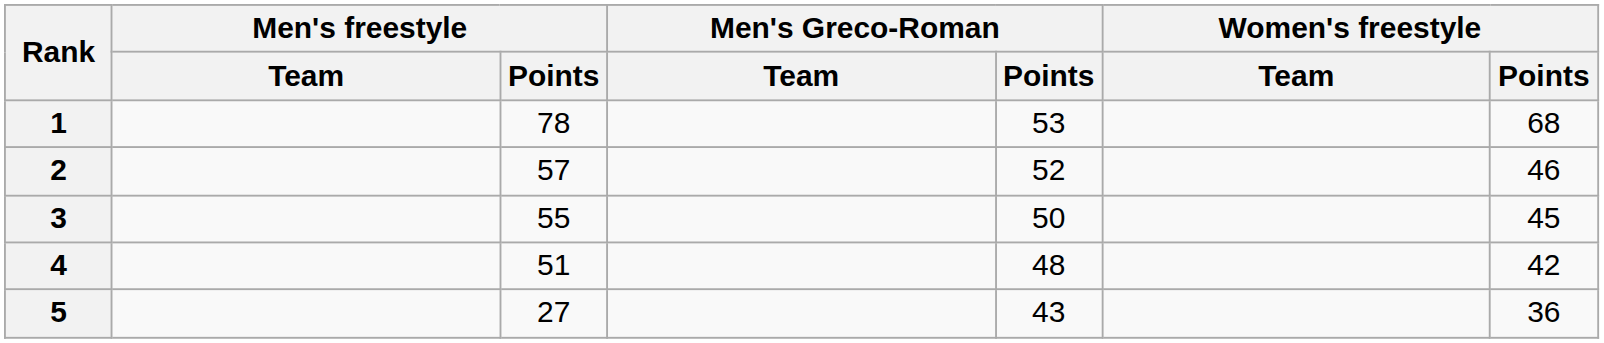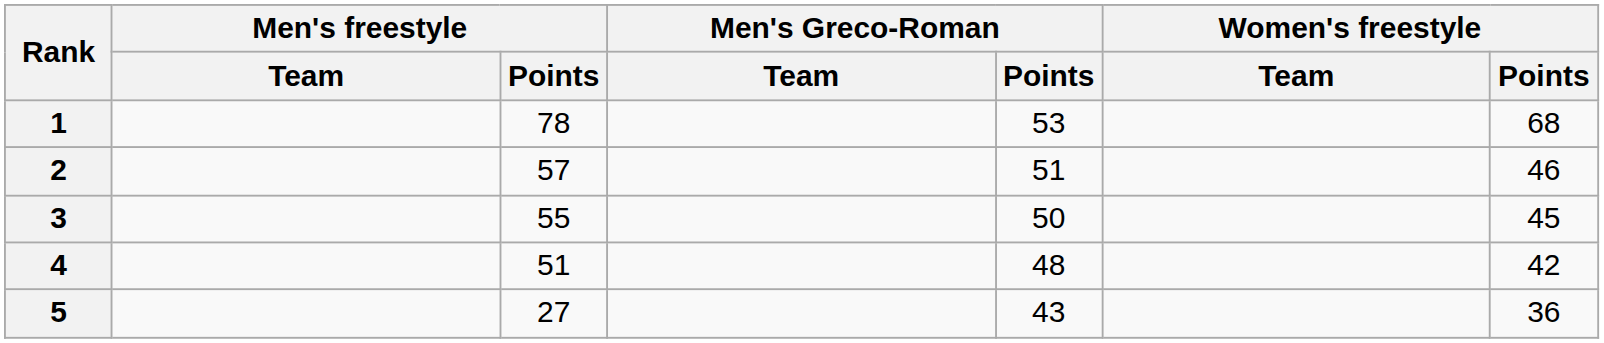 <table class="wikitable" style="text-align:center;">
 <tr>
 <th rowspan="2" width="50">Rank</th>
 <th colspan="2">Men's freestyle</th>
 <th colspan="2">Men's Greco-Roman</th>
 <th colspan="2">Women's freestyle</th>
 </tr>
 <tr>
 <th width="200">Team</th>
 <th width="50">Points</th>
 <th width="200">Team</th>
 <th width="50">Points</th>
 <th width="200">Team</th>
 <th width="50">Points</th>
 </tr>
 <tr>
 <th>1</th>
 <td align="left"></td>
 <td>78</td>
 <td align="left"></td>
 <td>53</td>
 <td align="left"></td>
 <td>68</td>
 </tr>
 <tr>
 <th>2</th>
 <td align="left"></td>
 <td>57</td>
 <td align="left"></td>
-<td>52</td>
+<td>51</td>
 <td align="left"></td>
 <td>46</td>
 </tr>
 <tr>
 <th>3</th>
 <td align="left"></td>
 <td>55</td>
 <td align="left"></td>
 <td>50</td>
 <td align="left"></td>
 <td>45</td>
 </tr>
 <tr>
 <th>4</th>
 <td align="left"></td>
 <td>51</td>
 <td align="left"></td>
 <td>48</td>
 <td align="left"></td>
 <td>42</td>
 </tr>
 <tr>
 <th>5</th>
 <td align="left"></td>
 <td>27</td>
 <td align="left"></td>
 <td>43</td>
 <td align="left"></td>
 <td>36</td>
 </tr>
 </table>
